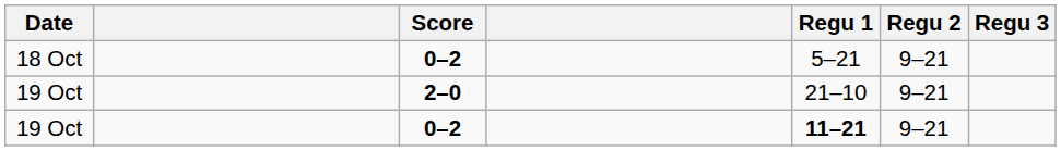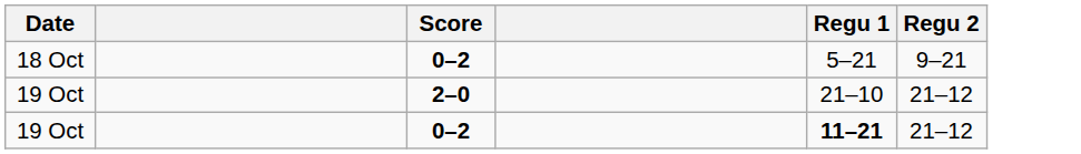 <table class="wikitable" style="text-align: center; font-size:90% ">
 <tr>
 <th width="50">Date</th>
 <th align="right" width="190"></th>
 <th width="50">Score</th>
 <th align="left" width="190"></th>
 <th width="50">Regu 1</th>
 <th width="50">Regu 2</th>
-<th width="50">Regu 3</th>
 </tr>
 <tr>
 <td>18 Oct</td>
 <td align=right></td>
 <td align=center><strong>0–2</strong></td>
 <td align=left><strong></strong></td>
 <td>5–21</td>
 <td>9–21</td>
-<td></td>
 </tr>
 <tr>
 <td>19 Oct</td>
 <td align=right><strong></strong></td>
 <td align=center><strong>2–0</strong></td>
 <td align=left></td>
 <td>21–10</td>
-<td>9–21</td>
-<td></td>
+<td>21–12</td>
 </tr>
 <tr>
 <td>19 Oct</td>
 <td align=right></td>
 <td align=center><strong>0–2</strong></td>
 <td align=left><strong></strong></td>
 <td><strong>11–21</strong></td>
-<td>9–21</td>
-<td></td>
+<td>21–12</td>
 </tr>
 </table>
